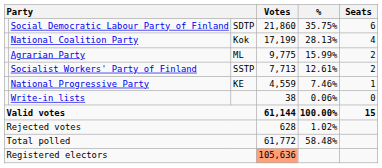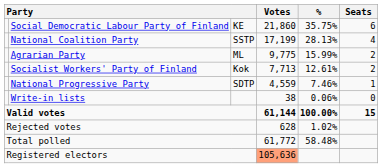 <table class="wikitable" border="1" style="text-align:right;">
 <tr>
 <th style="text-align:left;" colspan=3>Party</th>
 <th align=center width="50">Votes</th>
 <th align=center width="50">%</th>
 <th align=center width="50">Seats</th>
 </tr>
 <tr>
 <td></td>
 <td align=left style="white-space: nowrap;"><a href='#'>Social Democratic Labour Party of Finland</a></td>
-<td align=left>SDTP</td>
+<td align=left>KE</td>
 <td>21,860</td>
 <td>35.75%</td>
 <td>6</td>
 </tr>
 <tr>
 <td></td>
 <td align=left><a href='#'>National Coalition Party</a></td>
-<td align=left>Kok</td>
+<td align=left>SSTP</td>
 <td>17,199</td>
 <td>28.13%</td>
 <td>4</td>
 </tr>
 <tr>
 <td></td>
 <td align=left><a href='#'>Agrarian Party</a></td>
 <td align=left>ML</td>
 <td>9,775</td>
 <td>15.99%</td>
 <td>2</td>
 </tr>
 <tr>
 <td></td>
 <td align=left><a href='#'>Socialist Workers' Party of Finland</a></td>
-<td align=left>SSTP</td>
+<td align=left>Kok</td>
 <td>7,713</td>
 <td>12.61%</td>
 <td>2</td>
 </tr>
 <tr>
 <td></td>
 <td align=left><a href='#'>National Progressive Party</a></td>
-<td align=left>KE</td>
+<td align=left>SDTP</td>
 <td>4,559</td>
 <td>7.46%</td>
 <td>1</td>
 </tr>
 <tr>
 <td></td>
 <td align=left><a href='#'>Write-in lists</a></td>
 <td align=left></td>
 <td>38</td>
 <td>0.06%</td>
 <td>0</td>
 </tr>
 <tr style="font-weight:bold">
 <td align=left colspan=3>Valid votes</td>
 <td>61,144</td>
 <td>100.00%</td>
 <td>15</td>
 </tr>
 <tr>
 <td align=left colspan=3>Rejected votes</td>
 <td>628</td>
 <td>1.02%</td>
 <td></td>
 </tr>
 <tr>
 <td align=left colspan=3>Total polled</td>
 <td>61,772</td>
 <td>58.48%</td>
 <td></td>
 </tr>
 <tr>
 <td align=left colspan=3>Registered electors</td>
 <td style="background: lightsalmon;">105,636</td>
 <td></td>
 <td></td>
 </tr>
 </table>
